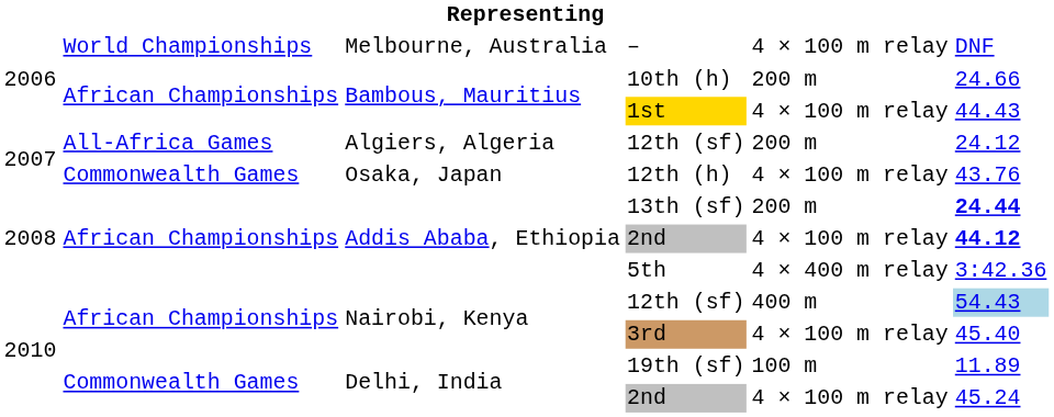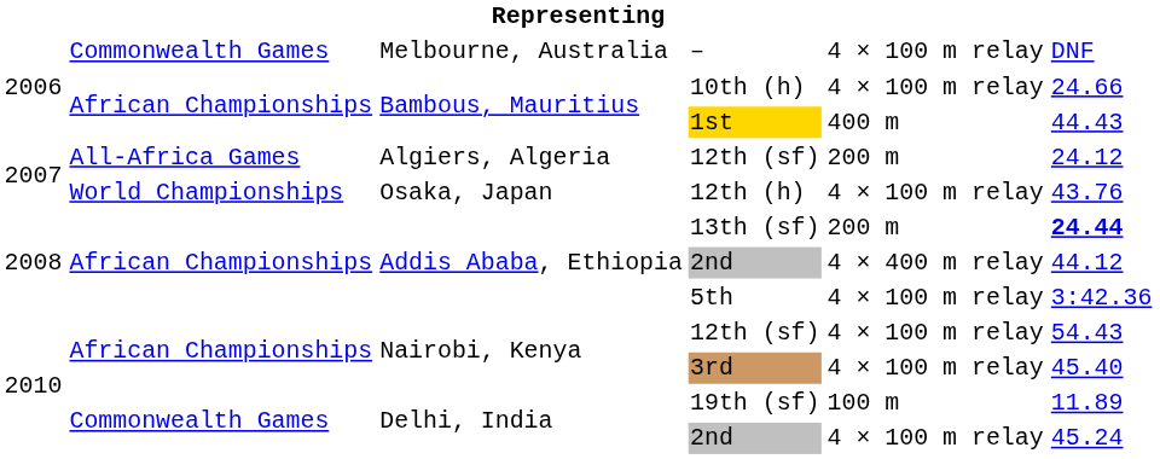 <table>
 <tr>
 <th colspan="6">Representing </th>
 </tr>
 <tr>
 <td rowspan=3>2006</td>
-<td><a href='#'>World Championships</a></td>
+<td><a href='#'>Commonwealth Games</a></td>
 <td>Melbourne, Australia</td>
 <td>–</td>
 <td>4 × 100 m relay</td>
 <td><a href='#'>DNF</a></td>
 </tr>
 <tr>
 <td rowspan=2><a href='#'>African Championships</a></td>
 <td rowspan=2><a href='#'>Bambous, Mauritius</a></td>
 <td>10th (h)</td>
-<td>200 m</td>
+<td>4 × 100 m relay</td>
 <td><a href='#'>24.66</a></td>
 </tr>
 <tr>
 <td bgcolor="gold">1st</td>
-<td>4 × 100 m relay</td>
+<td>400 m</td>
 <td><a href='#'>44.43</a></td>
 </tr>
 <tr>
 <td rowspan=2>2007</td>
 <td><a href='#'>All-Africa Games</a></td>
 <td>Algiers, Algeria</td>
 <td>12th (sf)</td>
 <td>200 m</td>
 <td><a href='#'>24.12</a></td>
 </tr>
 <tr>
-<td><a href='#'>Commonwealth Games</a></td>
+<td><a href='#'>World Championships</a></td>
 <td>Osaka, Japan</td>
 <td>12th (h)</td>
 <td>4 × 100 m relay</td>
 <td><a href='#'>43.76</a></td>
 </tr>
 <tr>
 <td rowspan=3>2008</td>
 <td rowspan=3><a href='#'>African Championships</a></td>
 <td rowspan=3><a href='#'>Addis Ababa</a>, Ethiopia</td>
 <td>13th (sf)</td>
 <td>200 m</td>
 <td><strong><a href='#'>24.44</a></strong></td>
 </tr>
 <tr>
 <td bgcolor="silver">2nd</td>
-<td>4 × 100 m relay</td>
-<td><strong><a href='#'>44.12</a></strong></td>
+<td>4 × 400 m relay</td>
+<td><a href='#'>44.12</a></td>
 </tr>
 <tr>
 <td>5th</td>
-<td>4 × 400 m relay</td>
+<td>4 × 100 m relay</td>
 <td><a href='#'>3:42.36</a></td>
 </tr>
 <tr>
 <td rowspan=4>2010</td>
 <td rowspan=2><a href='#'>African Championships</a></td>
 <td rowspan=2>Nairobi, Kenya</td>
 <td>12th (sf)</td>
-<td>400 m</td>
-<td style="background: lightblue;"><a href='#'>54.43</a></td>
+<td>4 × 100 m relay</td>
+<td><a href='#'>54.43</a></td>
 </tr>
 <tr>
 <td bgcolor="cc9966">3rd</td>
 <td>4 × 100 m relay</td>
 <td><a href='#'>45.40</a></td>
 </tr>
 <tr>
 <td rowspan=2><a href='#'>Commonwealth Games</a></td>
 <td rowspan=2>Delhi, India</td>
 <td>19th (sf)</td>
 <td>100 m</td>
 <td><a href='#'>11.89</a></td>
 </tr>
 <tr>
 <td bgcolor="silver">2nd</td>
 <td>4 × 100 m relay</td>
 <td><a href='#'>45.24</a></td>
 </tr>
 </table>
